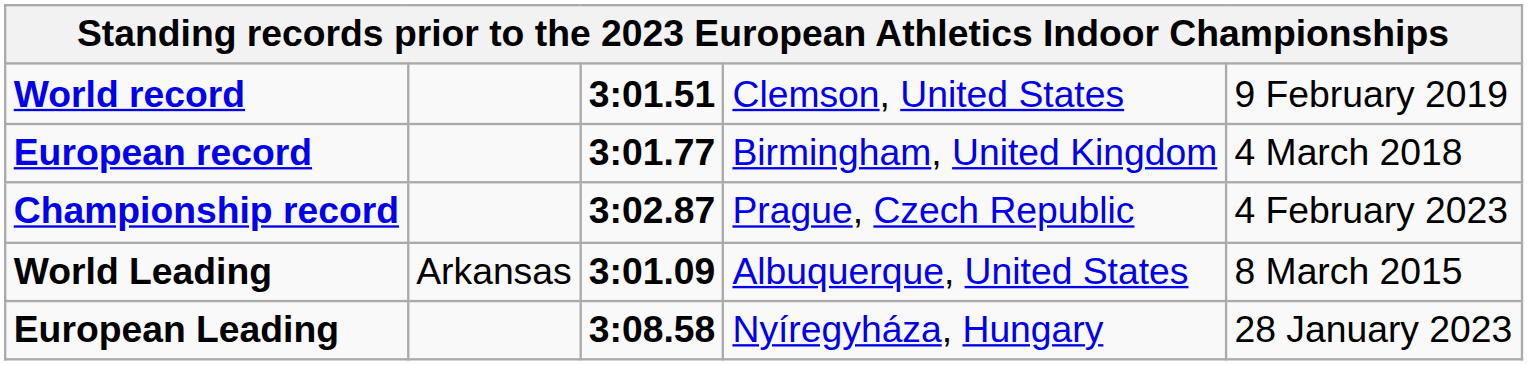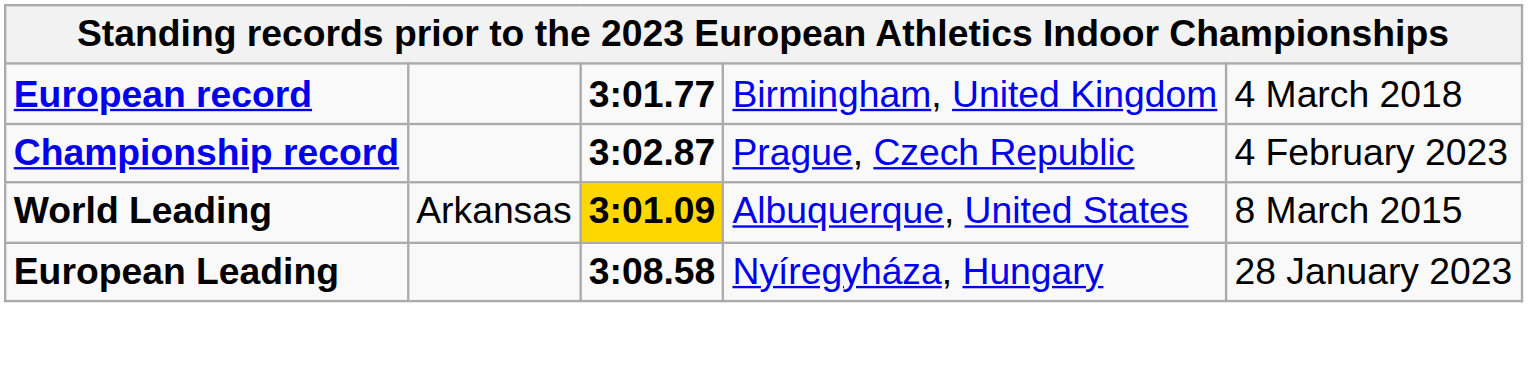 <table class="wikitable">
 <tr>
 <th colspan="5">Standing records prior to the 2023 European Athletics Indoor Championships</th>
-</tr>
-<tr>
-<td><strong><a href='#'>World record</a></strong></td>
-<td></td>
-<td><strong>3:01.51 </strong></td>
-<td><a href='#'>Clemson</a>, <a href='#'>United States</a></td>
-<td>9 February 2019</td>
 </tr>
 <tr>
 <td><strong><a href='#'>European record</a></strong></td>
 <td></td>
 <td><strong>3:01.77</strong></td>
 <td><a href='#'>Birmingham</a>, <a href='#'>United Kingdom</a></td>
 <td>4 March 2018</td>
 </tr>
 <tr>
 <td><strong><a href='#'>Championship record</a></strong></td>
 <td></td>
 <td><strong>3:02.87</strong></td>
 <td><a href='#'>Prague</a>, <a href='#'>Czech Republic</a></td>
 <td>4 February 2023</td>
 </tr>
 <tr>
 <td><strong>World Leading</strong></td>
 <td> Arkansas</td>
-<td><strong>3:01.09 </strong></td>
+<td style="background: gold;"><strong>3:01.09 </strong></td>
 <td><a href='#'>Albuquerque</a>, <a href='#'>United States</a></td>
 <td>8 March 2015</td>
 </tr>
 <tr>
 <td><strong>European Leading</strong></td>
 <td></td>
 <td><strong>3:08.58</strong></td>
 <td><a href='#'>Nyíregyháza</a>, <a href='#'>Hungary</a></td>
 <td>28 January 2023</td>
 </tr>
 </table>
